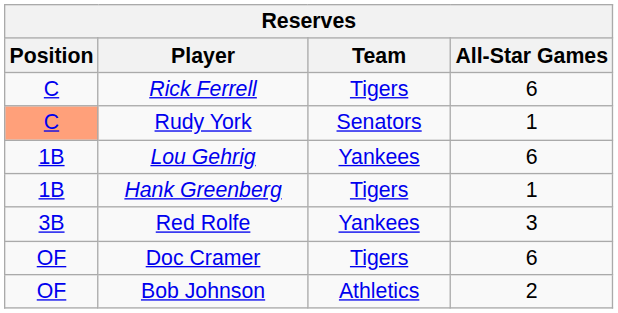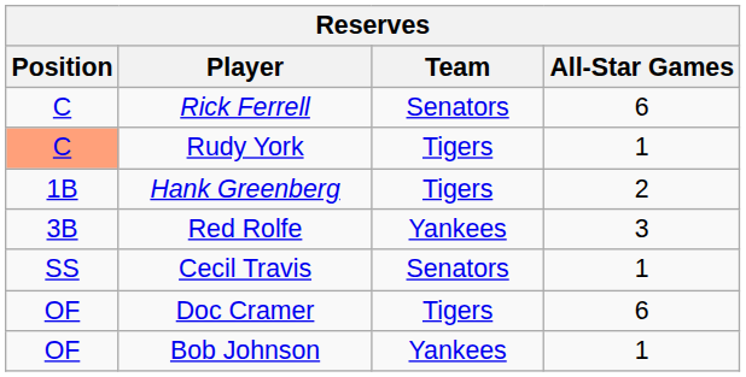 <table class="wikitable" style="text-align:right;">
 <tr>
 <th colspan="4">Reserves</th>
 </tr>
 <tr>
 <th>Position</th>
 <th style="width:150px;">Player</th>
 <th style="width:100px;">Team</th>
 <th>All-Star Games</th>
 </tr>
 <tr>
 <td style="text-align:center;"><a href='#'>C</a></td>
 <td style="text-align:center;"><em><a href='#'>Rick Ferrell</a></em></td>
-<td style="text-align:center;"><a href='#'>Tigers</a></td>
+<td style="text-align:center;"><a href='#'>Senators</a></td>
 <td style="text-align:center;">6</td>
 </tr>
 <tr>
 <td style="background: lightsalmon; text-align:center;"><a href='#'>C</a></td>
 <td style="text-align:center;"><a href='#'>Rudy York</a></td>
-<td style="text-align:center;"><a href='#'>Senators</a></td>
+<td style="text-align:center;"><a href='#'>Tigers</a></td>
 <td style="text-align:center;">1</td>
-</tr>
-<tr>
-<td style="text-align:center;"><a href='#'>1B</a></td>
-<td style="text-align:center;"><em><a href='#'>Lou Gehrig</a></em></td>
-<td style="text-align:center;"><a href='#'>Yankees</a></td>
-<td style="text-align:center;">6</td>
 </tr>
 <tr>
 <td style="text-align:center;"><a href='#'>1B</a></td>
 <td style="text-align:center;"><em><a href='#'>Hank Greenberg</a></em></td>
 <td style="text-align:center;"><a href='#'>Tigers</a></td>
-<td style="text-align:center;">1</td>
+<td style="text-align:center;">2</td>
 </tr>
 <tr>
 <td style="text-align:center;"><a href='#'>3B</a></td>
 <td style="text-align:center;"><a href='#'>Red Rolfe</a></td>
 <td style="text-align:center;"><a href='#'>Yankees</a></td>
 <td style="text-align:center;">3</td>
+</tr>
+<tr>
+<td style="text-align:center;"><a href='#'>SS</a></td>
+<td style="text-align:center;"><a href='#'>Cecil Travis</a></td>
+<td style="text-align:center;"><a href='#'>Senators</a></td>
+<td style="text-align:center;">1</td>
 </tr>
 <tr>
 <td style="text-align:center;"><a href='#'>OF</a></td>
 <td style="text-align:center;"><a href='#'>Doc Cramer</a></td>
 <td style="text-align:center;"><a href='#'>Tigers</a></td>
 <td style="text-align:center;">6</td>
 </tr>
 <tr>
 <td style="text-align:center;"><a href='#'>OF</a></td>
 <td style="text-align:center;"><a href='#'>Bob Johnson</a></td>
-<td style="text-align:center;"><a href='#'>Athletics</a></td>
-<td style="text-align:center;">2</td>
+<td style="text-align:center;"><a href='#'>Yankees</a></td>
+<td style="text-align:center;">1</td>
 </tr>
 </table>
